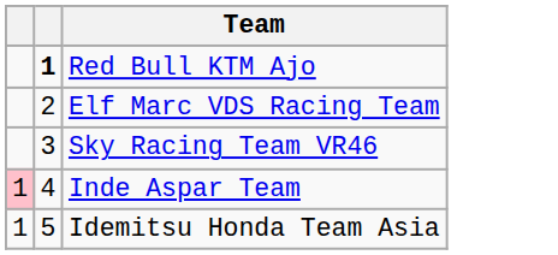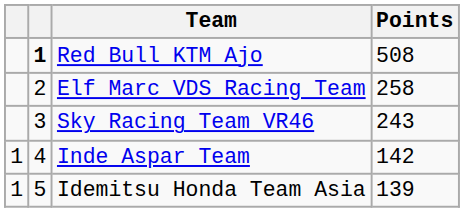 <table class="wikitable" style="font-size: 85%;">
 <tr>
 <th></th>
 <th></th>
 <th>Team</th>
+<th>Points</th>
 </tr>
 <tr>
 <td></td>
 <td align=center><strong>1</strong></td>
 <td> <a href='#'>Red Bull KTM Ajo</a></td>
+<td align=left>508</td>
 </tr>
 <tr>
 <td></td>
 <td align=center>2</td>
 <td> <a href='#'>Elf Marc VDS Racing Team</a></td>
+<td align=left>258</td>
 </tr>
 <tr>
 <td></td>
 <td align=center>3</td>
 <td> <a href='#'>Sky Racing Team VR46</a></td>
+<td align=left>243</td>
 </tr>
 <tr>
-<td style="background: pink;"> 1</td>
+<td> 1</td>
 <td align=center>4</td>
 <td> <a href='#'>Inde Aspar Team</a></td>
+<td align=left>142</td>
 </tr>
 <tr>
 <td> 1</td>
 <td align=center>5</td>
 <td> Idemitsu Honda Team Asia</td>
+<td align=left>139</td>
 </tr>
 </table>
